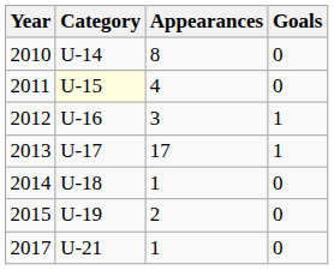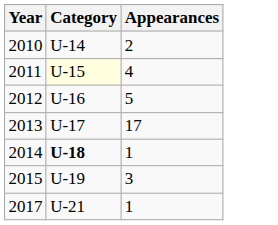 <table class="wikitable">
 <tr>
 <th>Year</th>
 <th>Category</th>
 <th>Appearances</th>
-<th>Goals</th>
 </tr>
 <tr>
 <td>2010</td>
 <td>U-14</td>
-<td>8</td>
-<td>0</td>
+<td>2</td>
 </tr>
 <tr>
 <td>2011</td>
 <td style="background: lightyellow;">U-15</td>
 <td>4</td>
-<td>0</td>
 </tr>
 <tr>
 <td>2012</td>
 <td>U-16</td>
-<td>3</td>
-<td>1</td>
+<td>5</td>
 </tr>
 <tr>
 <td>2013</td>
 <td>U-17</td>
 <td>17</td>
-<td>1</td>
 </tr>
 <tr>
 <td>2014</td>
-<td>U-18</td>
+<td><strong>U-18</strong></td>
 <td>1</td>
-<td>0</td>
 </tr>
 <tr>
 <td>2015</td>
 <td>U-19</td>
-<td>2</td>
-<td>0</td>
+<td>3</td>
 </tr>
 <tr>
 <td>2017</td>
 <td>U-21</td>
 <td>1</td>
-<td>0</td>
 </tr>
 </table>
